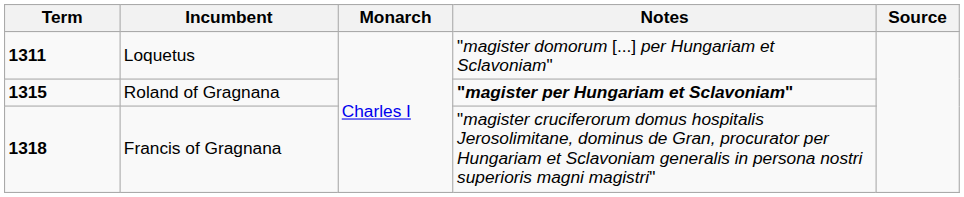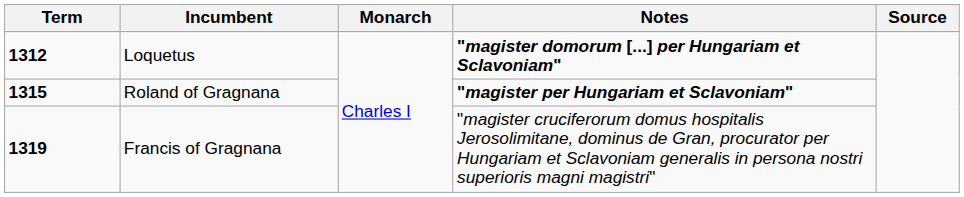 <table class="wikitable" style="width: 70%">
 <tr>
 <th scope="col" width="9%">Term</th>
 <th scope="col" width="17%">Incumbent</th>
 <th scope="col" width="9%">Monarch</th>
 <th scope="col" width="33%">Notes</th>
 <th scope="col" width="5%">Source</th>
 </tr>
 <tr>
-<td><strong> 1311</strong></td>
+<td><strong> 1312</strong></td>
 <td>Loquetus</td>
 <td rowspan=3><a href='#'>Charles I</a></td>
-<td>"<em>magister domorum</em> [...] <em>per Hungariam et Sclavoniam</em>"</td>
+<td><strong>"<em>magister domorum</em> [...] <em>per Hungariam et Sclavoniam</em>"</strong></td>
 <td rowspan=3></td>
 </tr>
 <tr>
 <td><strong> 1315</strong></td>
 <td>Roland of Gragnana</td>
 <td><strong>"<em>magister per Hungariam et Sclavoniam</em>"</strong></td>
 </tr>
 <tr>
-<td><strong> 1318</strong></td>
+<td><strong> 1319</strong></td>
 <td>Francis of Gragnana</td>
 <td>"<em>magister cruciferorum domus hospitalis Jerosolimitane, dominus de Gran, procurator per Hungariam et Sclavoniam generalis in persona nostri superioris magni magistri</em>"</td>
 </tr>
 </table>
